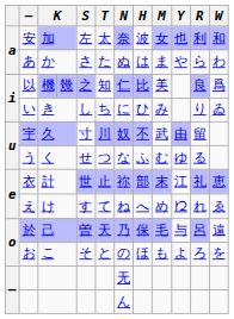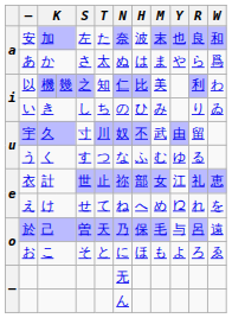 <table class="wikitable" lang="ja">
 <tr>
 <th></th>
 <th title="vowel">–</th>
 <th colspan=2><em>K</em></th>
 <th><em>S</em></th>
 <th><em>T</em></th>
 <th><em>N</em></th>
 <th><em>H</em></th>
 <th><em>M</em></th>
 <th><em>Y</em></th>
 <th><em>R</em></th>
 <th><em>W</em></th>
 </tr>
 <tr>
 <th rowspan=2><em>a</em></th>
 <td><a href='#'>安</a></td>
 <td colspan=2 style="background:#BBF"><a href='#'>加</a></td>
 <td><a href='#'>左</a></td>
-<td><a href='#'>太</a></td>
+<td><a href='#'>た</a></td>
 <td style="background:#BBF"><a href='#'>奈</a></td>
 <td><a href='#'>波</a></td>
-<td style="background:#BBF"><a href='#'>女</a></td>
+<td style="background:#BBF"><a href='#'>末</a></td>
 <td style="background:#BBF"><a href='#'>也</a></td>
-<td style="background:#BBF"><a href='#'>利</a></td>
+<td style="background:#BBF"><a href='#'>良</a></td>
 <td style="background:#BBF"><a href='#'>和</a></td>
 </tr>
 <tr>
 <td><a href='#'>あ</a></td>
 <td colspan=2><a href='#'>か</a></td>
 <td><a href='#'>さ</a></td>
-<td><a href='#'>た</a></td>
+<td><a href='#'>太</a></td>
 <td><a href='#'>ぬ</a></td>
 <td><a href='#'>は</a></td>
 <td><a href='#'>ま</a></td>
 <td><a href='#'>や</a></td>
 <td><a href='#'>ら</a></td>
-<td><a href='#'>わ</a></td>
+<td><a href='#'>爲</a></td>
 </tr>
 <tr>
 <th rowspan=2><em>i</em></th>
 <td><a href='#'>以</a></td>
 <td style="background:#BBF"><a href='#'>機</a></td>
 <td style="background:#BBF"><a href='#'>幾</a></td>
 <td style="background:#BBF"><a href='#'>之</a></td>
 <td><a href='#'>知</a></td>
 <td style="background:#BBF"><a href='#'>仁</a></td>
 <td style="background:#BBF"><a href='#'>比</a></td>
 <td><a href='#'>美</a></td>
 <td></td>
-<td style="background:#BBF"><a href='#'>良</a></td>
-<td><a href='#'>爲</a></td>
+<td style="background:#BBF"><a href='#'>利</a></td>
+<td><a href='#'>わ</a></td>
 </tr>
 <tr>
 <td><a href='#'>い</a></td>
 <td colspan=2><a href='#'>き</a></td>
 <td><a href='#'>し</a></td>
 <td><a href='#'>ち</a></td>
-<td><a href='#'>に</a></td>
+<td><a href='#'>の</a></td>
 <td><a href='#'>ひ</a></td>
 <td><a href='#'>み</a></td>
 <td></td>
 <td><a href='#'>り</a></td>
 <td><a href='#'>ゐ</a></td>
 </tr>
 <tr>
 <th rowspan=2><em>u</em></th>
 <td style="background:#BBF"><a href='#'>宇</a></td>
 <td colspan=2 style="background:#BBF"><a href='#'>久</a></td>
 <td><a href='#'>寸</a></td>
 <td style="background:#BBF"><a href='#'>川</a></td>
 <td style="background:#BBF"><a href='#'>奴</a></td>
 <td style="background:#BBF"><a href='#'>不</a></td>
 <td><a href='#'>武</a></td>
 <td style="background:#BBF"><a href='#'>由</a></td>
 <td><a href='#'>留</a></td>
 <td></td>
 </tr>
 <tr>
 <td><a href='#'>う</a></td>
 <td colspan=2><a href='#'>く</a></td>
-<td><a href='#'>せ</a></td>
+<td><a href='#'>す</a></td>
 <td><a href='#'>つ</a></td>
 <td><a href='#'>な</a></td>
 <td><a href='#'>ふ</a></td>
 <td><a href='#'>む</a></td>
 <td><a href='#'>ゆ</a></td>
 <td><a href='#'>る</a></td>
 <td></td>
 </tr>
 <tr>
 <th rowspan=2><em>e</em></th>
 <td><a href='#'>衣</a></td>
 <td colspan=2><a href='#'>計</a></td>
 <td style="background:#BBF"><a href='#'>世</a></td>
 <td style="background:#BBF"><a href='#'>止</a></td>
 <td style="background:#BBF"><a href='#'>祢</a></td>
 <td style="background:#BBF"><a href='#'>部</a></td>
-<td style="background:#BBF"><a href='#'>末</a></td>
+<td style="background:#BBF"><a href='#'>女</a></td>
 <td><a href='#'>江</a></td>
 <td style="background:#BBF"><a href='#'>礼</a></td>
 <td style="background:#BBF"><a href='#'>恵</a></td>
 </tr>
 <tr>
 <td><a href='#'>え</a></td>
 <td colspan=2><a href='#'>け</a></td>
-<td><a href='#'>す</a></td>
+<td><a href='#'>せ</a></td>
 <td><a href='#'>て</a></td>
 <td><a href='#'>ね</a></td>
 <td><a href='#'>へ</a></td>
 <td><a href='#'>め</a></td>
 <td><a href='#'>𛀁</a></td>
 <td><a href='#'>れ</a></td>
-<td><a href='#'>ゑ</a></td>
+<td><a href='#'>を</a></td>
 </tr>
 <tr>
 <th rowspan=2><em>o</em></th>
 <td style="background:#BBF"><a href='#'>於</a></td>
 <td colspan=2 style="background:#BBF"><a href='#'>己</a></td>
 <td style="background:#BBF"><a href='#'>曽</a></td>
 <td style="background:#BBF"><a href='#'>天</a></td>
 <td style="background:#BBF"><a href='#'>乃</a></td>
 <td style="background:#BBF"><a href='#'>保</a></td>
 <td style="background:#BBF"><a href='#'>毛</a></td>
 <td><a href='#'>与</a></td>
 <td style="background:#BBF"><a href='#'>呂</a></td>
 <td><a href='#'>遠</a></td>
 </tr>
 <tr>
 <td><a href='#'>お</a></td>
 <td colspan=2><a href='#'>こ</a></td>
 <td><a href='#'>そ</a></td>
 <td><a href='#'>と</a></td>
-<td><a href='#'>の</a></td>
+<td><a href='#'>に</a></td>
 <td><a href='#'>ほ</a></td>
 <td><a href='#'>も</a></td>
 <td><a href='#'>よ</a></td>
 <td><a href='#'>ろ</a></td>
-<td><a href='#'>を</a></td>
+<td><a href='#'>ゑ</a></td>
 </tr>
 <tr>
 <th rowspan=2 title="consonant">–</th>
 <td></td>
 <td colspan=2></td>
 <td></td>
 <td></td>
 <td><a href='#'>无</a></td>
 <td></td>
 <td></td>
 <td></td>
 <td></td>
 <td></td>
 </tr>
 <tr>
 <td></td>
 <td colspan=2></td>
 <td></td>
 <td></td>
 <td><a href='#'>ん</a></td>
 <td></td>
 <td></td>
 <td></td>
 <td></td>
 <td></td>
 </tr>
 </table>
